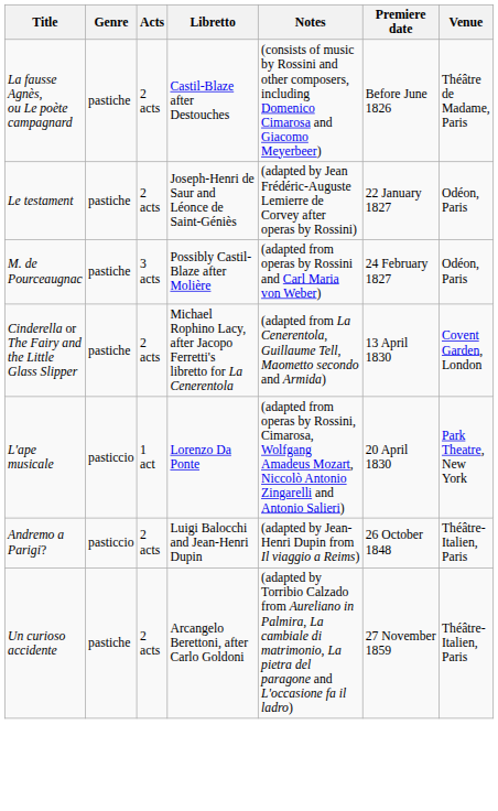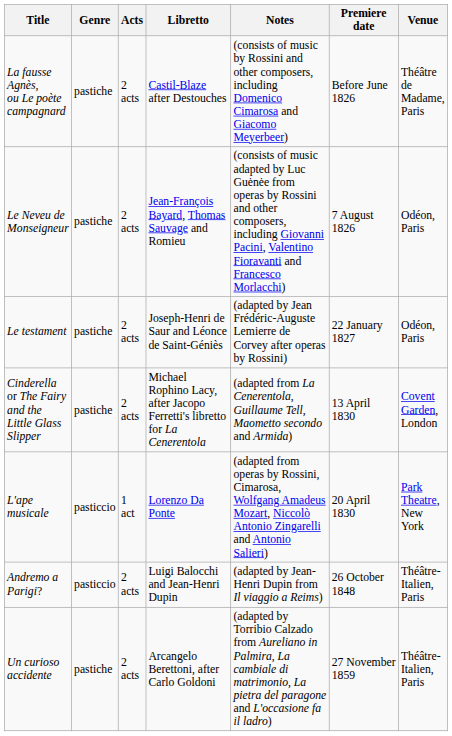 <table class="wikitable sortable">
 <tr>
 <th>Title</th>
 <th>Genre</th>
 <th>Acts</th>
 <th width=28%>Libretto</th>
 <th width=35% class=unsortable>Notes</th>
 <th width=9%>Premiere date</th>
 <th width=10%>Venue</th>
 </tr>
 <tr>
 <td data-sort-value="fausse"><em>La fausse Agnès,<br>ou Le poète campagnard</em></td>
 <td>pastiche</td>
 <td>2 acts</td>
 <td><a href='#'>Castil-Blaze</a> after Destouches</td>
 <td>(consists of music by Rossini and other composers, including <a href='#'>Domenico Cimarosa</a> and <a href='#'>Giacomo Meyerbeer</a>)</td>
 <td>Before June 1826</td>
 <td>Théâtre de Madame, Paris</td>
 </tr>
 <tr>
+<td data-sort-value="neveu"><em>Le Neveu de Monseigneur</em></td>
+<td>pastiche</td>
+<td>2 acts</td>
+<td><a href='#'>Jean-François Bayard</a>, <a href='#'>Thomas Sauvage</a> and Romieu</td>
+<td>(consists of music adapted by Luc Guėnėe from operas by Rossini and other composers, including <a href='#'>Giovanni Pacini</a>, <a href='#'>Valentino Fioravanti</a> and <a href='#'>Francesco Morlacchi</a>)</td>
+<td>7 August 1826</td>
+<td>Odéon, Paris</td>
+</tr>
+<tr>
 <td data-sort-value="testament"><em>Le testament</em></td>
 <td>pastiche</td>
 <td>2 acts</td>
 <td>Joseph-Henri de Saur and Léonce de Saint-Géniès</td>
 <td>(adapted by Jean Frédéric-Auguste Lemierre de Corvey after operas by Rossini)</td>
 <td>22 January 1827</td>
-<td>Odéon, Paris</td>
-</tr>
-<tr>
-<td><em>M. de Pourceaugnac</em></td>
-<td>pastiche</td>
-<td>3 acts</td>
-<td>Possibly Castil-Blaze after <a href='#'>Molière</a></td>
-<td>(adapted from operas by Rossini and <a href='#'>Carl Maria von Weber</a>)</td>
-<td>24 February 1827</td>
 <td>Odéon, Paris</td>
 </tr>
 <tr>
 <td><em>Cinderella</em> or <em>The Fairy and the Little Glass Slipper</em></td>
 <td>pastiche</td>
 <td>2 acts</td>
 <td>Michael Rophino Lacy, after Jacopo Ferretti's libretto for <em>La Cenerentola</em></td>
 <td>(adapted from <em>La Cenerentola</em>, <em>Guillaume Tell</em>, <em>Maometto secondo</em> and <em>Armida</em>)</td>
 <td>13 April 1830</td>
 <td><a href='#'>Covent Garden</a>, London</td>
 </tr>
 <tr>
 <td data-sort-value="ape"><em>L'ape musicale</em></td>
 <td>pasticcio</td>
 <td>1 act</td>
 <td><a href='#'>Lorenzo Da Ponte</a></td>
 <td>(adapted from operas by Rossini, Cimarosa, <a href='#'>Wolfgang Amadeus Mozart</a>, <a href='#'>Niccolò Antonio Zingarelli</a> and <a href='#'>Antonio Salieri</a>)</td>
 <td>20 April 1830</td>
 <td><a href='#'>Park Theatre</a>, New York</td>
 </tr>
 <tr>
 <td><em>Andremo a Parigi</em>?</td>
 <td>pasticcio</td>
 <td>2 acts</td>
 <td>Luigi Balocchi and Jean-Henri Dupin</td>
 <td>(adapted by Jean-Henri Dupin from <em>Il viaggio a Reims</em>)</td>
 <td>26 October 1848</td>
 <td>Théâtre-Italien, Paris</td>
 </tr>
 <tr>
 <td data-sort-value="curioso"><em>Un curioso accidente</em></td>
 <td>pastiche</td>
 <td>2 acts</td>
 <td>Arcangelo Berettoni, after Carlo Goldoni</td>
 <td>(adapted by Torribio Calzado from <em>Aureliano in Palmira</em>, <em>La cambiale di matrimonio</em>, <em>La pietra del paragone</em> and <em>L'occasione fa il ladro</em>)</td>
 <td>27 November 1859</td>
 <td>Théâtre-Italien, Paris</td>
 </tr>
 </table>
